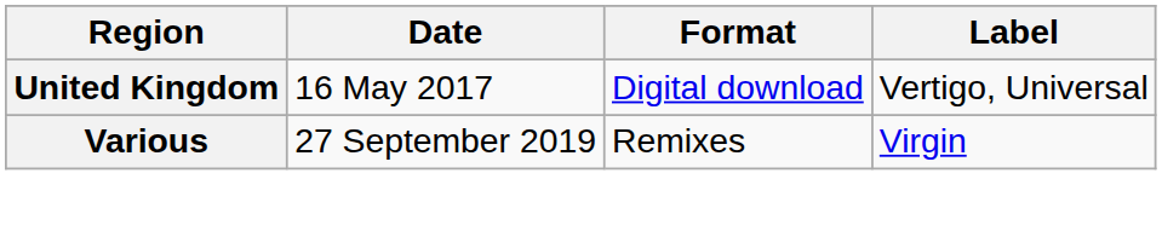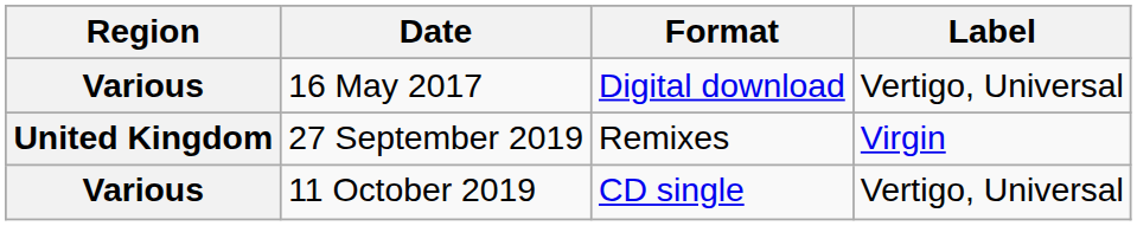 <table class="wikitable plainrowheaders">
 <tr>
 <th>Region</th>
 <th>Date</th>
 <th>Format</th>
 <th>Label</th>
 </tr>
 <tr>
-<th scope="row">United Kingdom</th>
+<th scope="row">Various</th>
 <td>16 May 2017</td>
 <td><a href='#'>Digital download</a></td>
 <td>Vertigo, Universal</td>
 </tr>
 <tr>
-<th scope="row">Various</th>
+<th scope="row">United Kingdom</th>
 <td>27 September 2019</td>
 <td>Remixes</td>
 <td><a href='#'>Virgin</a></td>
 </tr>
+<tr>
+<th scope="row">Various</th>
+<td>11 October 2019</td>
+<td><a href='#'>CD single</a></td>
+<td>Vertigo, Universal</td>
+</tr>
 </table>
